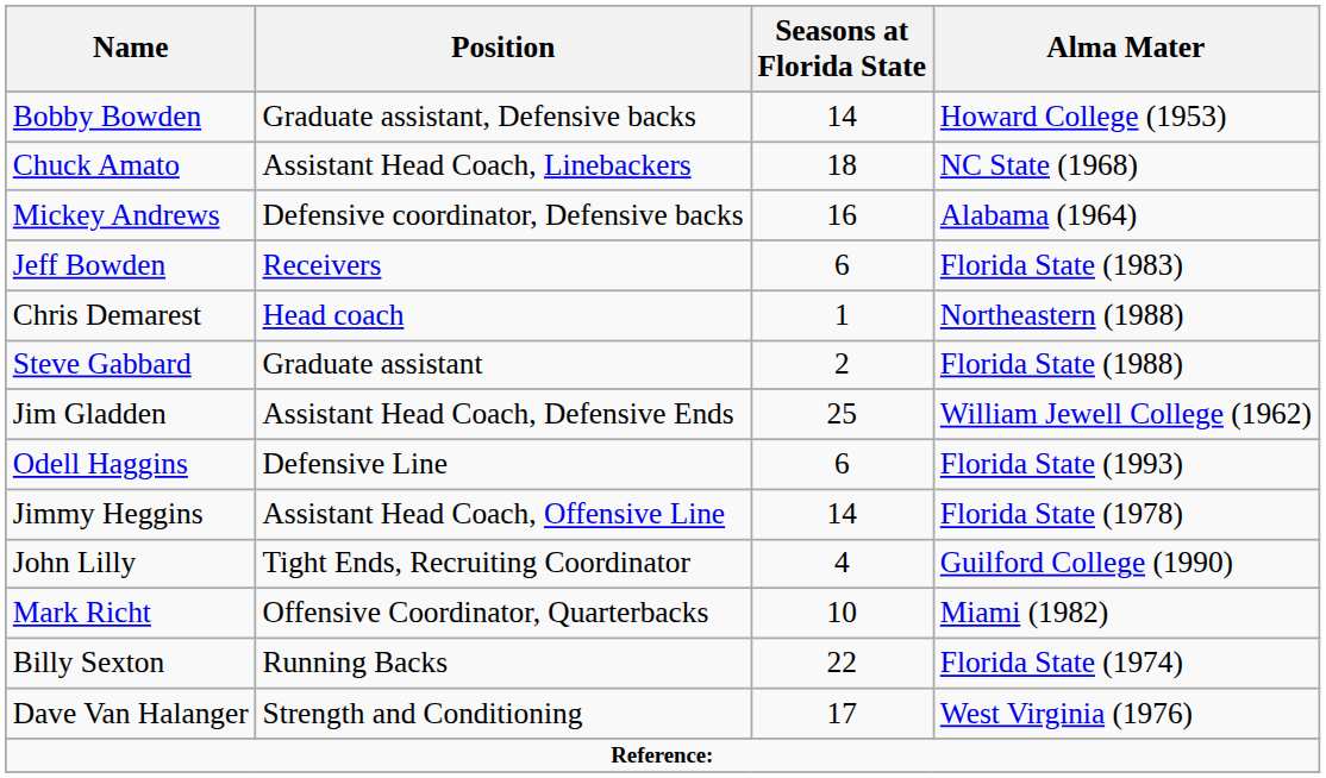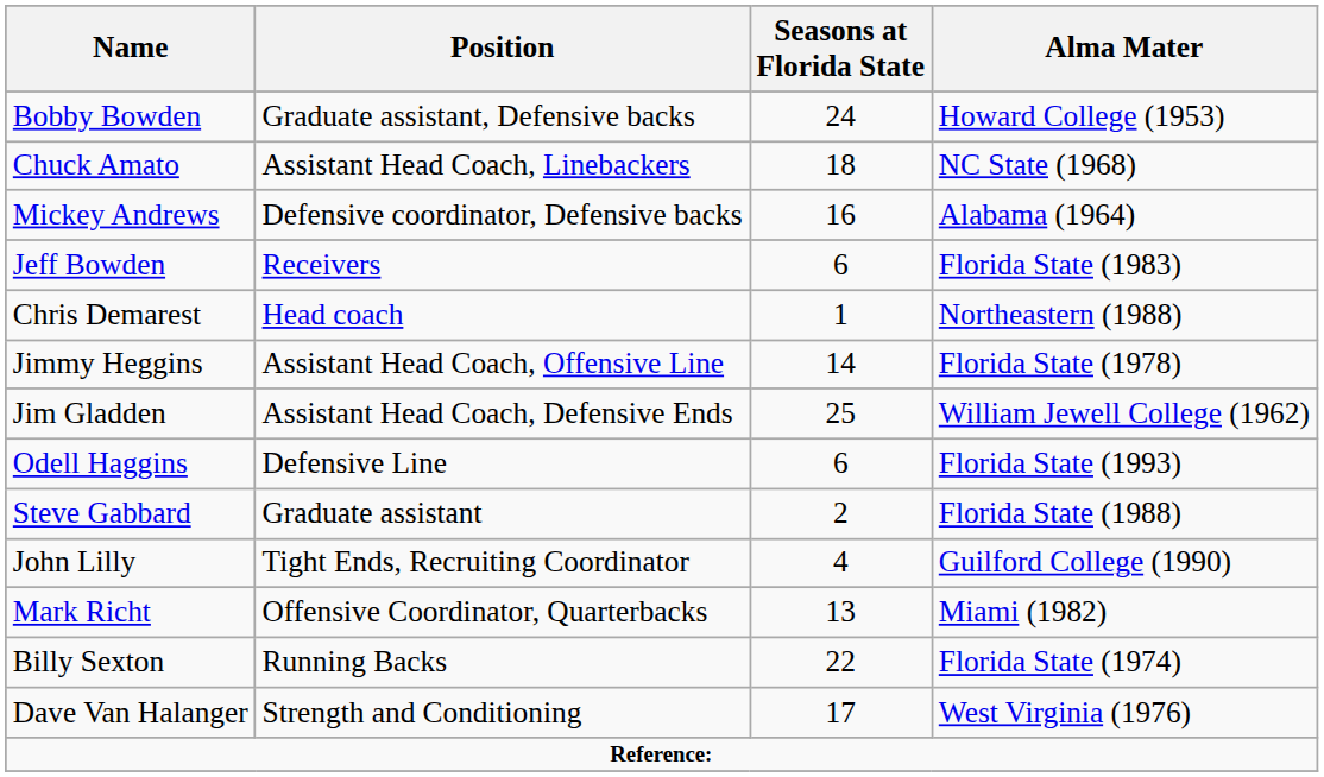 <table class="wikitable" border="1" style="font-size:90%;">
 <tr>
 <th>Name</th>
 <th>Position</th>
 <th>Seasons at<br>Florida State</th>
 <th>Alma Mater</th>
 </tr>
 <tr>
 <td><a href='#'>Bobby Bowden</a></td>
 <td>Graduate assistant, Defensive backs</td>
-<td align=center>14</td>
+<td align=center>24</td>
 <td><a href='#'>Howard College</a> (1953)</td>
 </tr>
 <tr>
 <td><a href='#'>Chuck Amato</a></td>
 <td>Assistant Head Coach, <a href='#'>Linebackers</a></td>
 <td align=center>18</td>
 <td><a href='#'>NC State</a> (1968)</td>
 </tr>
 <tr>
 <td><a href='#'>Mickey Andrews</a></td>
 <td>Defensive coordinator, Defensive backs</td>
 <td align=center>16</td>
 <td><a href='#'>Alabama</a> (1964)</td>
 </tr>
 <tr>
 <td><a href='#'>Jeff Bowden</a></td>
 <td><a href='#'>Receivers</a></td>
 <td align=center>6</td>
 <td><a href='#'>Florida State</a> (1983)</td>
 </tr>
 <tr>
 <td>Chris Demarest</td>
 <td><a href='#'>Head coach</a></td>
 <td align=center>1</td>
 <td><a href='#'>Northeastern</a> (1988)</td>
 </tr>
 <tr>
-<td><a href='#'>Steve Gabbard</a></td>
-<td>Graduate assistant</td>
-<td align=center>2</td>
-<td><a href='#'>Florida State</a> (1988)</td>
+<td>Jimmy Heggins</td>
+<td>Assistant Head Coach, <a href='#'>Offensive Line</a></td>
+<td align=center>14</td>
+<td><a href='#'>Florida State</a> (1978)</td>
 </tr>
 <tr>
 <td>Jim Gladden</td>
 <td>Assistant Head Coach, Defensive Ends</td>
 <td align=center>25</td>
 <td><a href='#'>William Jewell College</a> (1962)</td>
 </tr>
 <tr>
 <td><a href='#'>Odell Haggins</a></td>
 <td>Defensive Line</td>
 <td align=center>6</td>
 <td><a href='#'>Florida State</a> (1993)</td>
 </tr>
 <tr>
-<td>Jimmy Heggins</td>
-<td>Assistant Head Coach, <a href='#'>Offensive Line</a></td>
-<td align=center>14</td>
-<td><a href='#'>Florida State</a> (1978)</td>
+<td><a href='#'>Steve Gabbard</a></td>
+<td>Graduate assistant</td>
+<td align=center>2</td>
+<td><a href='#'>Florida State</a> (1988)</td>
 </tr>
 <tr>
 <td>John Lilly</td>
 <td>Tight Ends, Recruiting Coordinator</td>
 <td align=center>4</td>
 <td><a href='#'>Guilford College</a> (1990)</td>
 </tr>
 <tr>
 <td><a href='#'>Mark Richt</a></td>
 <td>Offensive Coordinator, Quarterbacks</td>
-<td align=center>10</td>
+<td align=center>13</td>
 <td><a href='#'>Miami</a> (1982)</td>
 </tr>
 <tr>
 <td>Billy Sexton</td>
 <td>Running Backs</td>
 <td align=center>22</td>
 <td><a href='#'>Florida State</a> (1974)</td>
 </tr>
 <tr>
 <td>Dave Van Halanger</td>
 <td>Strength and Conditioning</td>
 <td align=center>17</td>
 <td><a href='#'>West Virginia</a> (1976)</td>
 </tr>
 <tr>
 <td colspan="4" style="font-size: 8pt" align="center"><strong>Reference:<em></td>
 </tr>
 </table>
